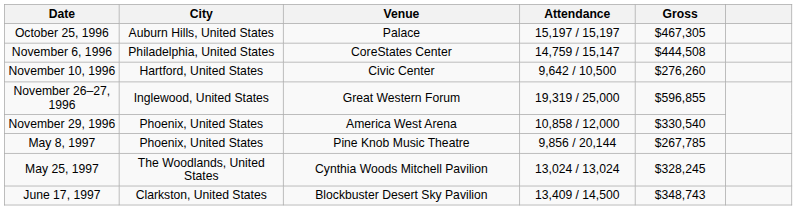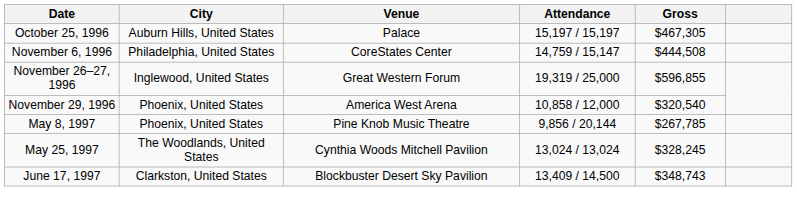 <table class="wikitable sortable plainrowheaders" style="text-align:center;">
 <tr>
 <th scope="col" style="width:9em;">Date</th>
 <th scope="col" style="width:13em;">City</th>
 <th scope="col" style="width:19em;">Venue</th>
 <th scope="col" style="width:9em;">Attendance</th>
 <th scope="col" style="width:7em;">Gross</th>
 <th scope="col" style="width:5em;" class="unsortable"></th>
 </tr>
 <tr>
 <td>October 25, 1996</td>
 <td>Auburn Hills, United States</td>
 <td>Palace</td>
 <td>15,197 / 15,197</td>
 <td>$467,305</td>
 <td></td>
 </tr>
 <tr>
 <td>November 6, 1996</td>
 <td>Philadelphia, United States</td>
 <td>CoreStates Center</td>
 <td>14,759 / 15,147</td>
 <td>$444,508</td>
 <td></td>
 </tr>
 <tr>
-<td>November 10, 1996</td>
-<td>Hartford, United States</td>
-<td>Civic Center</td>
-<td>9,642 / 10,500</td>
-<td>$276,260</td>
-<td></td>
-</tr>
-<tr>
 <td>November 26–27, 1996</td>
 <td>Inglewood, United States</td>
 <td>Great Western Forum</td>
 <td>19,319 / 25,000</td>
 <td>$596,855</td>
 <td rowspan="2"></td>
 </tr>
 <tr>
 <td>November 29, 1996</td>
 <td>Phoenix, United States</td>
 <td>America West Arena</td>
 <td>10,858 / 12,000</td>
-<td>$330,540</td>
+<td>$320,540</td>
 </tr>
 <tr>
 <td>May 8, 1997</td>
 <td>Phoenix, United States</td>
 <td>Pine Knob Music Theatre</td>
 <td>9,856 / 20,144</td>
 <td>$267,785</td>
 <td></td>
 </tr>
 <tr>
 <td>May 25, 1997</td>
 <td>The Woodlands, United States</td>
 <td>Cynthia Woods Mitchell Pavilion</td>
 <td>13,024 / 13,024</td>
 <td>$328,245</td>
 <td></td>
 </tr>
 <tr>
 <td>June 17, 1997</td>
 <td>Clarkston, United States</td>
 <td>Blockbuster Desert Sky Pavilion</td>
 <td>13,409 / 14,500</td>
 <td>$348,743</td>
 <td></td>
 </tr>
 </table>
